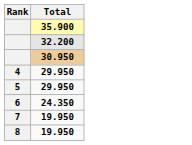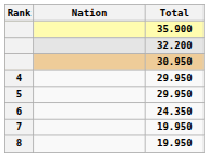 <table class="wikitable sortable" style="text-align:center; font-size:85%">
 <tr>
 <th scope="col" style="width:25px;">Rank</th>
+<th scope="col" style="width:120px;">Nation</th>
 <th scope="col" style="width:60px;">Total</th>
 </tr>
 <tr bgcolor="fffcaf">
 <th scope="row"></th>
+<td align="left"></td>
 <td><strong>35.900</strong></td>
 </tr>
 <tr bgcolor="e5e5e5">
 <th scope="row"></th>
+<td align="left"></td>
 <td><strong>32.200</strong></td>
 </tr>
 <tr bgcolor="eecc99">
 <th scope="row"></th>
+<td align="left"></td>
 <td><strong>30.950</strong></td>
 </tr>
 <tr>
 <th scope="row">4</th>
+<td align="left"></td>
 <td><strong>29.950</strong></td>
 </tr>
 <tr>
 <th scope="row">5</th>
+<td align="left"></td>
 <td><strong>29.950</strong></td>
 </tr>
 <tr>
 <th scope="row">6</th>
+<td align="left"></td>
 <td><strong>24.350</strong></td>
 </tr>
 <tr>
 <th scope="row">7</th>
+<td align="left"></td>
 <td><strong>19.950</strong></td>
 </tr>
 <tr>
 <th scope="row">8</th>
+<td align="left"></td>
 <td><strong>19.950</strong></td>
 </tr>
 </table>
